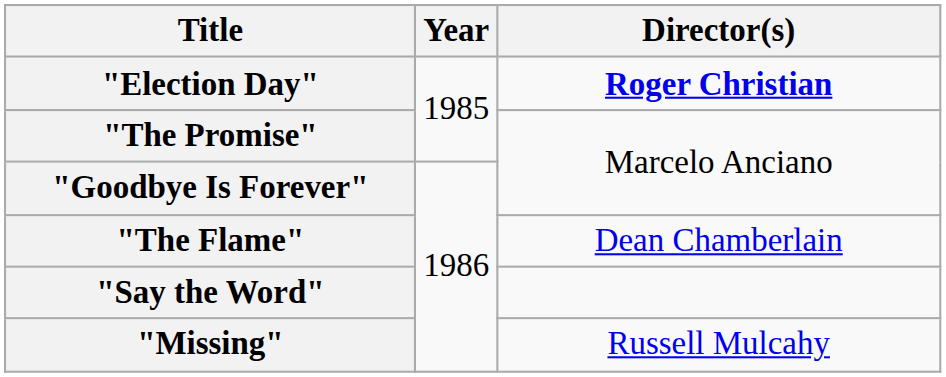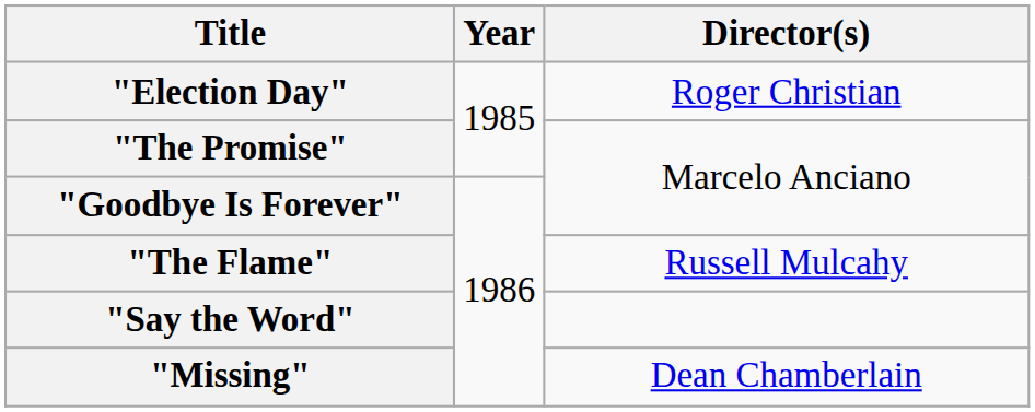 <table class="wikitable plainrowheaders" style="text-align:center;">
 <tr>
 <th scope="col" style="width:12em;">Title</th>
 <th scope="col">Year</th>
 <th scope="col" style="width:13em;">Director(s)</th>
 </tr>
 <tr>
 <th scope="row">"Election Day"</th>
 <td rowspan="2">1985</td>
-<td><strong><a href='#'>Roger Christian</a></strong></td>
+<td><a href='#'>Roger Christian</a></td>
 </tr>
 <tr>
 <th scope="row">"The Promise"</th>
 <td rowspan="2">Marcelo Anciano</td>
 </tr>
 <tr>
 <th scope="row">"Goodbye Is Forever"</th>
 <td rowspan="4">1986</td>
 </tr>
 <tr>
 <th scope="row">"The Flame"</th>
-<td><a href='#'>Dean Chamberlain</a></td>
+<td><a href='#'>Russell Mulcahy</a></td>
 </tr>
 <tr>
 <th scope="row">"Say the Word"<br></th>
 <td></td>
 </tr>
 <tr>
 <th scope="row">"Missing"<br></th>
-<td><a href='#'>Russell Mulcahy</a></td>
+<td><a href='#'>Dean Chamberlain</a></td>
 </tr>
 </table>
